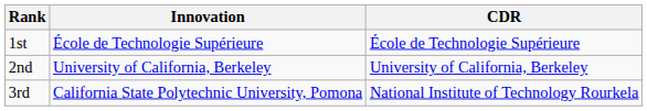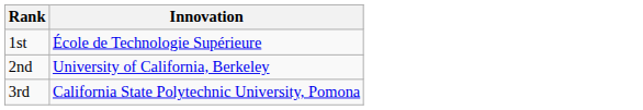 <table class="wikitable mw-collapsible">
 <tr>
 <th>Rank</th>
 <th>Innovation</th>
-<th>CDR</th>
 </tr>
 <tr>
 <td>1st</td>
-<td><a href='#'>École de Technologie Supérieure</a></td>
 <td><a href='#'>École de Technologie Supérieure</a></td>
 </tr>
 <tr>
 <td>2nd</td>
 <td><a href='#'>University of California, Berkeley</a></td>
-<td><a href='#'>University of California, Berkeley</a></td>
 </tr>
 <tr>
 <td>3rd</td>
 <td><a href='#'>California State Polytechnic University, Pomona</a></td>
-<td><a href='#'>National Institute of Technology Rourkela</a></td>
 </tr>
 </table>
